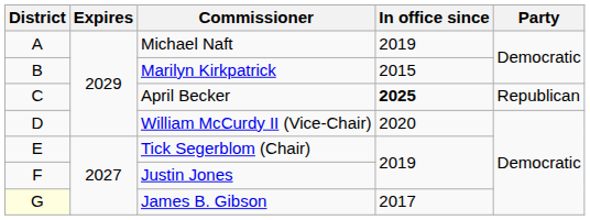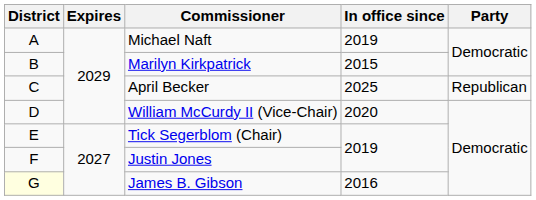 <table class="wikitable">
 <tr>
 <th align=Center>District</th>
 <th align=center>Expires</th>
 <th align=left>Commissioner</th>
 <th>In office since</th>
 <th>Party</th>
 </tr>
 <tr>
 <td align=center>A</td>
 <td rowspan="4" align="center">2029</td>
 <td align="left">Michael Naft</td>
 <td>2019</td>
 <td rowspan="2" >Democratic</td>
 </tr>
 <tr>
 <td align=center>B</td>
 <td align="left"><a href='#'>Marilyn Kirkpatrick</a></td>
 <td>2015</td>
 </tr>
 <tr>
 <td align=center>C</td>
 <td align="left">April Becker</td>
-<td><strong>2025</strong></td>
+<td>2025</td>
 <td>Republican</td>
 </tr>
 <tr>
 <td align=center>D</td>
 <td align="left"><a href='#'>William McCurdy II</a> (Vice-Chair)</td>
 <td>2020</td>
 <td rowspan="4" >Democratic</td>
 </tr>
 <tr>
 <td align=center>E</td>
 <td rowspan="3" align="center">2027</td>
 <td align=left><a href='#'>Tick Segerblom</a> (Chair)</td>
 <td rowspan="2">2019</td>
 </tr>
 <tr>
 <td align=center>F</td>
 <td align="left"><a href='#'>Justin Jones</a></td>
 </tr>
 <tr>
 <td align=center style="background: lightyellow;">G</td>
 <td align="left"><a href='#'>James B. Gibson</a></td>
-<td>2017</td>
+<td>2016</td>
 </tr>
 </table>
